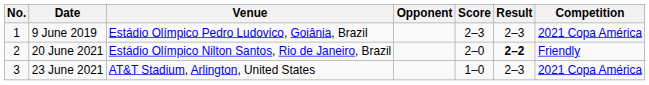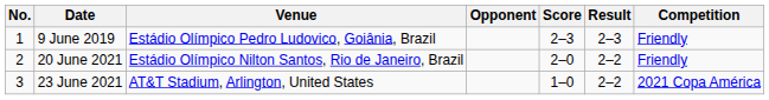 <table class="wikitable sortable">
 <tr>
 <th scope="col">No.</th>
 <th scope="col">Date</th>
 <th scope="col">Venue</th>
 <th scope="col">Opponent</th>
 <th scope="col">Score</th>
 <th scope="col">Result</th>
 <th scope="col">Competition</th>
 </tr>
 <tr>
 <td align="center">1</td>
 <td>9 June 2019</td>
 <td><a href='#'>Estádio Olímpico Pedro Ludovico</a>, <a href='#'>Goiânia</a>, Brazil</td>
 <td></td>
 <td align="center">2–3</td>
 <td align="center">2–3</td>
-<td><a href='#'>2021 Copa América</a></td>
+<td><a href='#'>Friendly</a></td>
 </tr>
 <tr>
 <td align="center">2</td>
 <td>20 June 2021</td>
 <td><a href='#'>Estádio Olímpico Nilton Santos</a>, <a href='#'>Rio de Janeiro</a>, Brazil</td>
 <td></td>
 <td align="center">2–0</td>
-<td align="center"><strong>2–2</strong></td>
+<td align="center">2–2</td>
 <td><a href='#'>Friendly</a></td>
 </tr>
 <tr>
 <td align="center">3</td>
 <td>23 June 2021</td>
 <td><a href='#'>AT&T Stadium</a>, <a href='#'>Arlington</a>, United States</td>
 <td></td>
 <td align="center">1–0</td>
-<td align="center">2–3</td>
+<td align="center">2–2</td>
 <td><a href='#'>2021 Copa América</a></td>
 </tr>
 </table>
